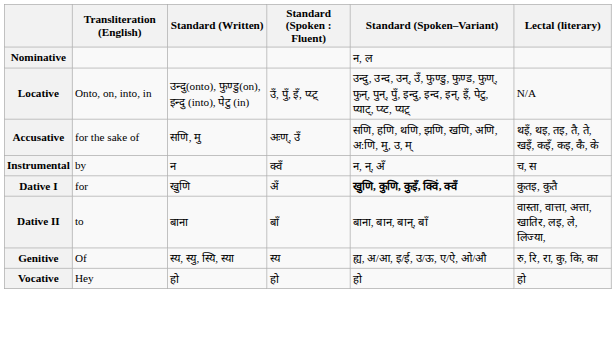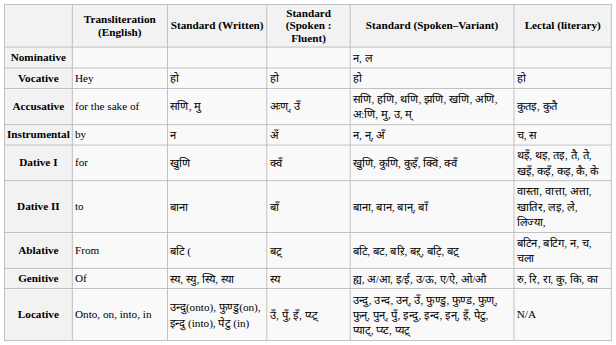 <table class="wikitable">
 <tr>
 <th></th>
 <th>Transliteration (English)</th>
 <th>Standard (Written)</th>
 <th>Standard (Spoken : Fluent)</th>
 <th>Standard (Spoken–Variant)</th>
 <th>Lectal (literary)</th>
 </tr>
 <tr>
 <th>Nominative</th>
 <td></td>
 <td></td>
 <td></td>
 <td>न, ल</td>
 </tr>
 <tr>
-<th>Locative</th>
-<td>Onto, on, into, in</td>
-<td>उन्दु(onto), फुण्डु(on), इन्दु (into), पेटु (in)</td>
-<td>उँ, पुँ, इँ, प्य्ट़्</td>
-<td>उन्दु, उन्द, उन्, उँ, फुण्डु, फुण्ड, फुण्, फुन्, पुन्, पुँ, इन्दु, इन्द, इन्, इँ, पेटु, प्याट्, प्य्ट, प्यट़्</td>
-<td>N/A</td>
+<th>Vocative</th>
+<td>Hey</td>
+<td>हो</td>
+<td>हो</td>
+<td>हो</td>
+<td>हो</td>
 </tr>
 <tr>
 <th>Accusative</th>
 <td>for the sake of</td>
 <td>सणि, मु</td>
 <td>अःण्, उँ</td>
 <td>सणि, हणि, थणि, झणि, खणि, अणि, अ:णि, मु, उ, म्</td>
-<td>थइँ, थइ, तइ, तै, ते, खइँ, कइँ, कइ, कै, के</td>
+<td>कुतइ, कुतै</td>
 </tr>
 <tr>
 <th>Instrumental</th>
 <td>by</td>
 <td>न</td>
-<td>क्वँ</td>
+<td>अँ</td>
 <td>न, न्, अँ</td>
 <td>च, स</td>
 </tr>
 <tr>
 <th>Dative I</th>
 <td>for</td>
 <td>खुणि</td>
-<td>अँ</td>
-<td><strong>खुणि, कुणि, कुइँ, क्विं, क्वँ</strong></td>
-<td>कुतइ, कुतै</td>
+<td>क्वँ</td>
+<td>खुणि, कुणि, कुइँ, क्विं, क्वँ</td>
+<td>थइँ, थइ, तइ, तै, ते, खइँ, कइँ, कइ, कै, के</td>
 </tr>
 <tr>
 <th>Dative II</th>
 <td>to</td>
 <td>बाना</td>
 <td>बाँ</td>
 <td>बाना, बान, बान्, बाँ</td>
 <td>वास्ता, वात्ता, अत्ता, खातिर, लइ, ले, लिज्या,</td>
 </tr>
 <tr>
+<th>Ablative</th>
+<td>From</td>
+<td>बटि (</td>
+<td>बट़्</td>
+<td>बटि, बट, बऱि, बऱ्, बट़ि, बट़्</td>
+<td>बटिन, बटिग, न, च, चला</td>
+</tr>
+<tr>
 <th>Genitive</th>
 <td>Of</td>
 <td>स्य, स्यु, स्यि, स्या</td>
 <td>स्य</td>
 <td>ह्य, अ/आ, इ/ई, उ/ऊ, ए/ऐ, ओ/औ</td>
 <td>रु, रि, रा, कु, कि, का</td>
 </tr>
 <tr>
-<th>Vocative</th>
-<td>Hey</td>
-<td>हो</td>
-<td>हो</td>
-<td>हो</td>
-<td>हो</td>
+<th>Locative</th>
+<td>Onto, on, into, in</td>
+<td>उन्दु(onto), फुण्डु(on), इन्दु (into), पेटु (in)</td>
+<td>उँ, पुँ, इँ, प्य्ट़्</td>
+<td>उन्दु, उन्द, उन्, उँ, फुण्डु, फुण्ड, फुण्, फुन्, पुन्, पुँ, इन्दु, इन्द, इन्, इँ, पेटु, प्याट्, प्य्ट, प्यट़्</td>
+<td>N/A</td>
 </tr>
 </table>
